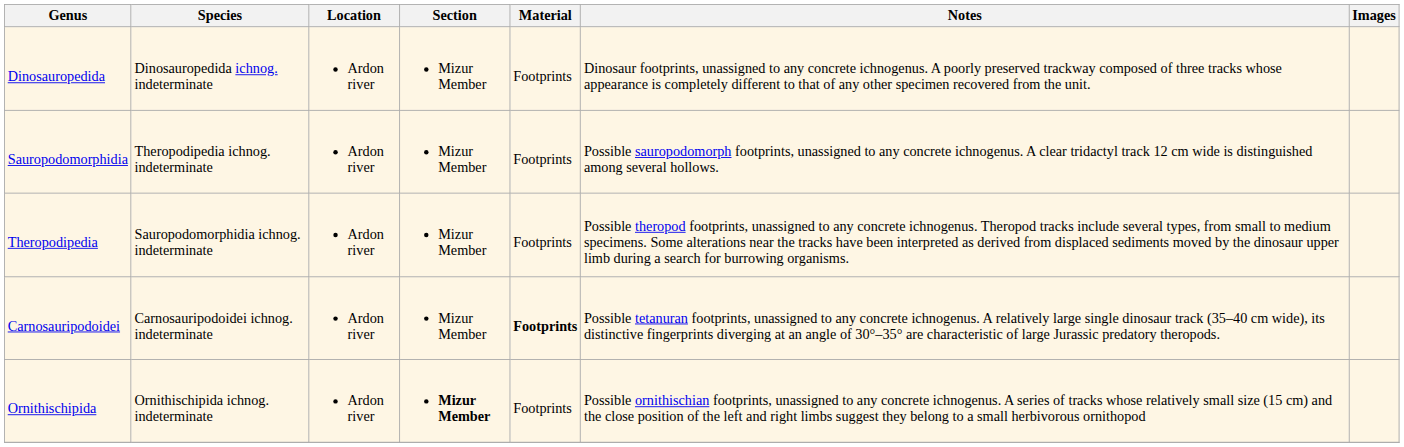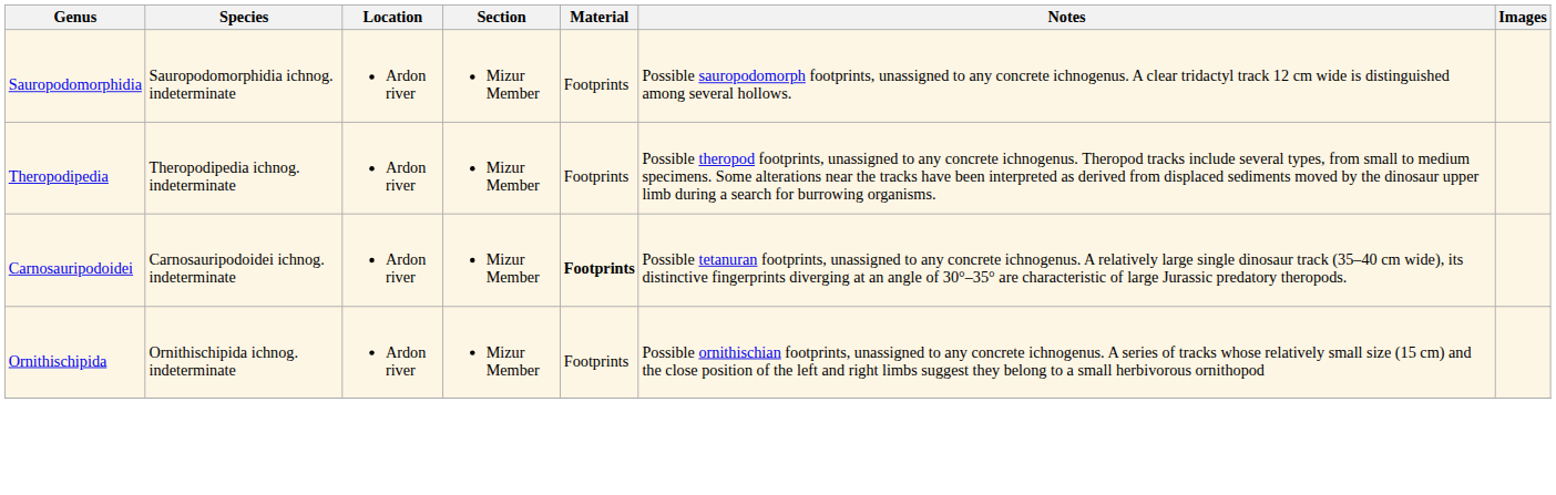 <table class="wikitable" align="center">
 <tr>
 <th>Genus</th>
 <th>Species</th>
 <th>Location</th>
 <th>Section</th>
 <th>Material</th>
 <th>Notes</th>
 <th>Images</th>
 </tr>
 <tr>
-<td style="background:#FEF6E4;"><br><a href='#'>Dinosauropedida</a></td>
-<td style="background:#FEF6E4;"><br>Dinosauropedida  <a href='#'>ichnog.</a> indeterminate</td>
-<td style="background:#FEF6E4;"><br><ul><li>Ardon river</li></ul></td>
-<td style="background:#FEF6E4;"><br><ul><li>Mizur Member</li></ul></td>
-<td style="background:#FEF6E4;"><br>Footprints</td>
-<td style="background:#FEF6E4;"><br>Dinosaur footprints, unassigned to any concrete ichnogenus.  A poorly preserved trackway composed of three tracks whose appearance is completely different to that of any other specimen recovered from the unit.</td>
-<td style="background:#FEF6E4;"></td>
-</tr>
-<tr>
 <td style="background:#FEF6E4;"><br><a href='#'>Sauropodomorphidia</a></td>
-<td style="background:#FEF6E4;"><br>Theropodipedia ichnog. indeterminate</td>
+<td style="background:#FEF6E4;"><br>Sauropodomorphidia ichnog. indeterminate</td>
 <td style="background:#FEF6E4;"><br><ul><li>Ardon river</li></ul></td>
 <td style="background:#FEF6E4;"><br><ul><li>Mizur Member</li></ul></td>
 <td style="background:#FEF6E4;"><br>Footprints</td>
 <td style="background:#FEF6E4;"><br>Possible <a href='#'>sauropodomorph</a> footprints, unassigned to any concrete ichnogenus. A clear tridactyl track 12 cm wide is distinguished among several hollows.</td>
 <td style="background:#FEF6E4;"><br></td>
 </tr>
 <tr>
 <td style="background:#FEF6E4;"><br><a href='#'>Theropodipedia</a></td>
-<td style="background:#FEF6E4;"><br>Sauropodomorphidia ichnog. indeterminate</td>
+<td style="background:#FEF6E4;"><br>Theropodipedia ichnog. indeterminate</td>
 <td style="background:#FEF6E4;"><br><ul><li>Ardon river</li></ul></td>
 <td style="background:#FEF6E4;"><br><ul><li>Mizur Member</li></ul></td>
 <td style="background:#FEF6E4;"><br>Footprints</td>
 <td style="background:#FEF6E4;"><br>Possible <a href='#'>theropod</a> footprints, unassigned to any concrete ichnogenus. Theropod tracks include several types, from small to medium specimens. Some alterations near the tracks have been interpreted as derived from displaced sediments moved by the dinosaur upper limb during a search for burrowing organisms.</td>
 <td style="background:#FEF6E4;"><br></td>
 </tr>
 <tr>
 <td style="background:#FEF6E4;"><br><a href='#'>Carnosauripodoidei</a></td>
 <td style="background:#FEF6E4;"><br>Carnosauripodoidei ichnog. indeterminate</td>
 <td style="background:#FEF6E4;"><br><ul><li>Ardon river</li></ul></td>
 <td style="background:#FEF6E4;"><br><ul><li>Mizur Member</li></ul></td>
 <td style="background:#FEF6E4;"><strong><br>Footprints</strong></td>
 <td style="background:#FEF6E4;"><br>Possible <a href='#'>tetanuran</a> footprints, unassigned to any concrete ichnogenus. A relatively large single dinosaur track (35‒40 cm wide), its distinctive fingerprints diverging at an angle of 30°‒35° are characteristic of large Jurassic predatory theropods.</td>
 <td style="background:#FEF6E4;"><br></td>
 </tr>
 <tr>
 <td style="background:#FEF6E4;"><br><a href='#'>Ornithischipida</a></td>
 <td style="background:#FEF6E4;"><br>Ornithischipida ichnog. indeterminate</td>
 <td style="background:#FEF6E4;"><br><ul><li>Ardon river</li></ul></td>
-<td style="background:#FEF6E4;"><strong><br><ul><li>Mizur Member</li></ul></strong></td>
+<td style="background:#FEF6E4;"><br><ul><li>Mizur Member</li></ul></td>
 <td style="background:#FEF6E4;"><br>Footprints</td>
 <td style="background:#FEF6E4;"><br>Possible <a href='#'>ornithischian</a> footprints, unassigned to any concrete ichnogenus. A series of tracks whose relatively small size (15 cm) and the close position of the left and right limbs suggest they belong to a small herbivorous ornithopod</td>
 <td style="background:#FEF6E4;"><br></td>
 </tr>
 <tr>
 </tr>
 </table>
